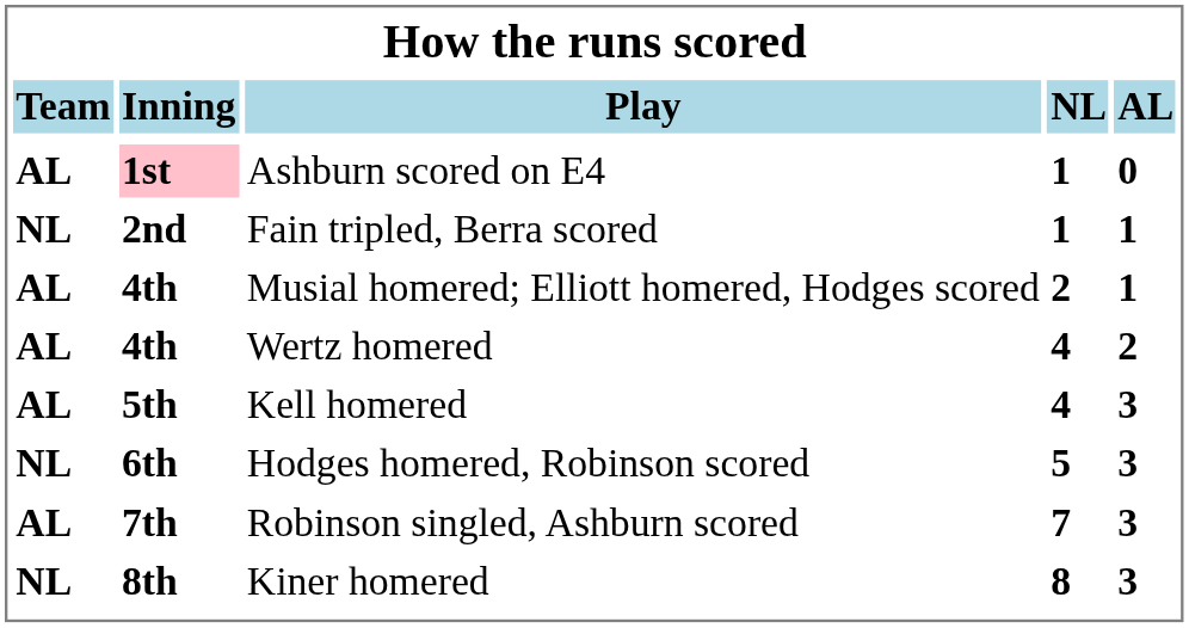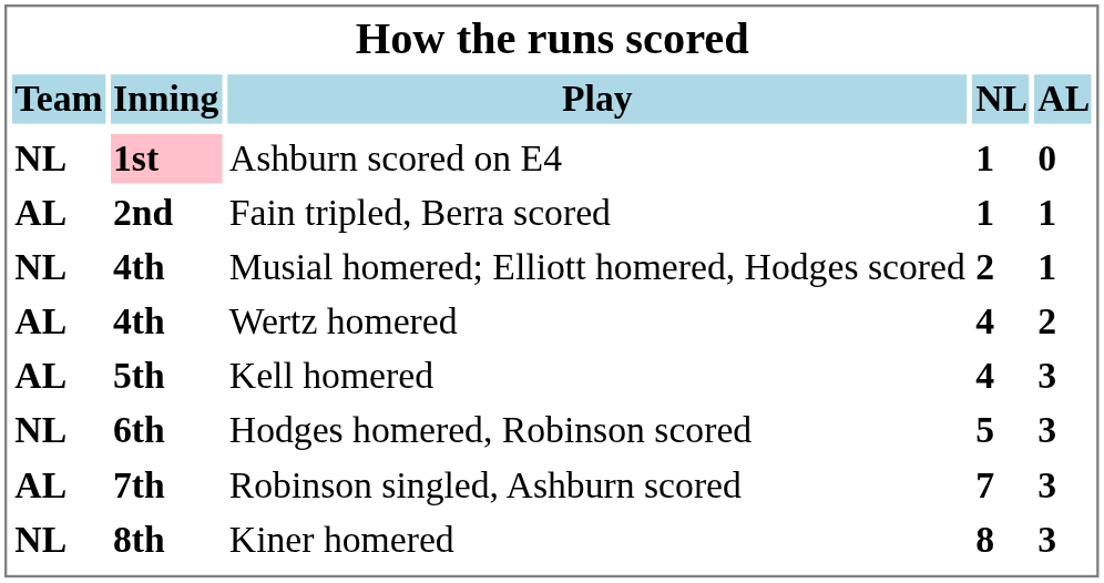 <table cellpadding="1" style="width:auto;font-size: 90%; border: 1px solid gray;">
 <tr align="center" style="font-size: larger;">
 <th colspan=6>How the runs scored</th>
 </tr>
 <tr style="background:lightblue;">
 <th>Team</th>
 <th>Inning</th>
 <th>Play</th>
 <th>NL</th>
 <th>AL</th>
 </tr>
 <tr align="center" style="vertical-align: middle;" style="background:lightblue;">
 </tr>
 <tr>
-<td><strong>AL</strong></td>
+<td><strong>NL</strong></td>
 <td style="background: pink;"><strong>1st</strong></td>
 <td>Ashburn scored on E4</td>
 <td><strong>1</strong></td>
 <td><strong>0</strong></td>
 </tr>
 <tr>
-<td><strong>NL</strong></td>
+<td><strong>AL</strong></td>
 <td><strong>2nd</strong></td>
 <td>Fain tripled, Berra scored</td>
 <td><strong>1</strong></td>
 <td><strong>1</strong></td>
 </tr>
 <tr>
-<td><strong>AL</strong></td>
+<td><strong>NL</strong></td>
 <td><strong>4th</strong></td>
 <td>Musial homered; Elliott homered, Hodges scored</td>
 <td><strong>2</strong></td>
 <td><strong>1</strong></td>
 </tr>
 <tr>
 <td><strong>AL</strong></td>
 <td><strong>4th</strong></td>
 <td>Wertz homered</td>
 <td><strong>4</strong></td>
 <td><strong>2</strong></td>
 </tr>
 <tr>
 <td><strong>AL</strong></td>
 <td><strong>5th</strong></td>
 <td>Kell homered</td>
 <td><strong>4</strong></td>
 <td><strong>3</strong></td>
 </tr>
 <tr>
 <td><strong>NL</strong></td>
 <td><strong>6th</strong></td>
 <td>Hodges homered, Robinson scored</td>
 <td><strong>5</strong></td>
 <td><strong>3</strong></td>
 </tr>
 <tr>
 <td><strong>AL</strong></td>
 <td><strong>7th</strong></td>
 <td>Robinson singled, Ashburn scored</td>
 <td><strong>7</strong></td>
 <td><strong>3</strong></td>
 </tr>
 <tr>
 <td><strong>NL</strong></td>
 <td><strong>8th</strong></td>
 <td>Kiner homered</td>
 <td><strong>8</strong></td>
 <td><strong>3</strong></td>
 </tr>
 <tr>
 </tr>
 </table>
